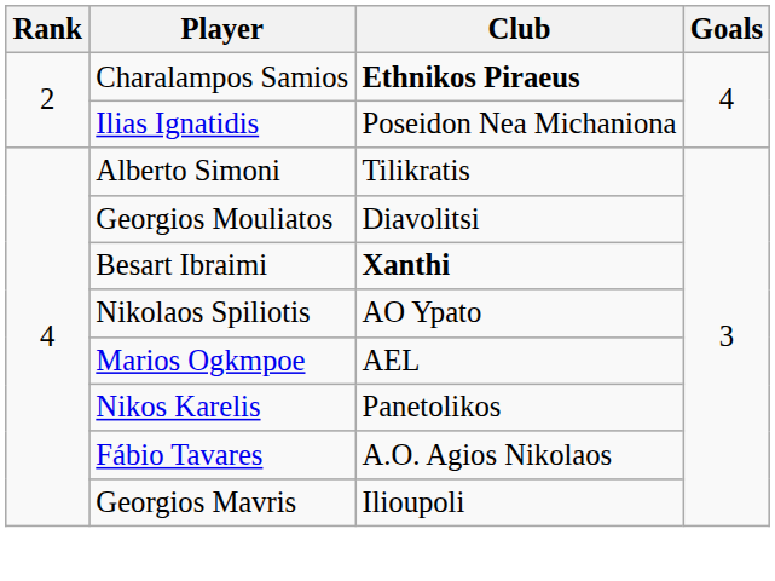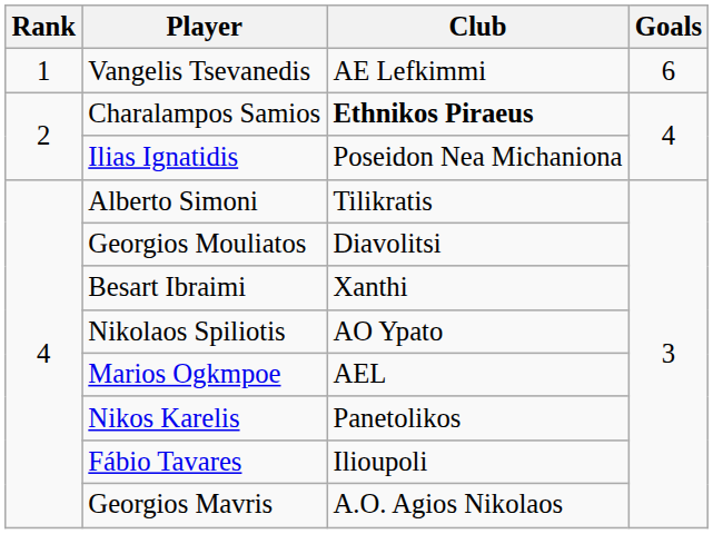 <table class="wikitable sortable" style="text-align:center">
 <tr>
 <th>Rank</th>
 <th>Player</th>
 <th>Club</th>
 <th>Goals</th>
+</tr>
+<tr>
+<td>1</td>
+<td align="left"> Vangelis Tsevanedis</td>
+<td align="left">AE Lefkimmi</td>
+<td>6</td>
 </tr>
 <tr>
 <td rowspan=2>2</td>
 <td align="left"> Charalampos Samios</td>
 <td align="left"><strong>Ethnikos Piraeus</strong></td>
 <td rowspan=2>4</td>
 </tr>
 <tr>
 <td align="left"> <a href='#'>Ilias Ignatidis</a></td>
 <td align="left">Poseidon Nea Michaniona</td>
 </tr>
 <tr>
 <td rowspan=8>4</td>
 <td align="left"> Alberto Simoni</td>
 <td align="left">Tilikratis</td>
 <td rowspan=8>3</td>
 </tr>
 <tr>
 <td align="left"> Georgios Mouliatos</td>
 <td align="left">Diavolitsi</td>
 </tr>
 <tr>
 <td align="left"> Besart Ibraimi</td>
-<td align="left"><strong>Xanthi</strong></td>
+<td align="left">Xanthi</td>
 </tr>
 <tr>
 <td align="left"> Nikolaos Spiliotis</td>
 <td align="left">AO Ypato</td>
 </tr>
 <tr>
 <td align="left"> <a href='#'>Marios Ogkmpoe</a></td>
 <td align="left">AEL</td>
 </tr>
 <tr>
 <td align="left"> <a href='#'>Nikos Karelis</a></td>
 <td align="left">Panetolikos</td>
 </tr>
 <tr>
 <td align="left"> <a href='#'>Fábio Tavares</a></td>
-<td align="left">A.O. Agios Nikolaos</td>
+<td align="left">Ilioupoli</td>
 </tr>
 <tr>
 <td align="left"> Georgios Mavris</td>
-<td align="left">Ilioupoli</td>
+<td align="left">A.O. Agios Nikolaos</td>
 </tr>
 </table>
